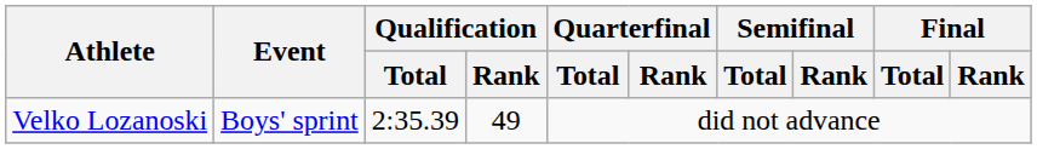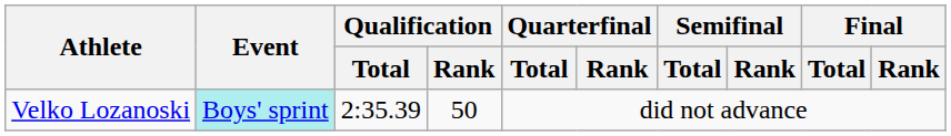 <table class="wikitable">
 <tr>
 <th rowspan="2">Athlete</th>
 <th rowspan="2">Event</th>
 <th colspan="2">Qualification</th>
 <th colspan="2">Quarterfinal</th>
 <th colspan="2">Semifinal</th>
 <th colspan="2">Final</th>
 </tr>
 <tr>
 <th>Total</th>
 <th>Rank</th>
 <th>Total</th>
 <th>Rank</th>
 <th>Total</th>
 <th>Rank</th>
 <th>Total</th>
 <th>Rank</th>
 </tr>
 <tr>
 <td><a href='#'>Velko Lozanoski</a></td>
-<td><a href='#'>Boys' sprint</a></td>
+<td style="background: paleturquoise;"><a href='#'>Boys' sprint</a></td>
 <td align="center">2:35.39</td>
-<td align="center">49</td>
+<td align="center">50</td>
 <td align="center" colspan=6>did not advance</td>
 </tr>
 </table>
